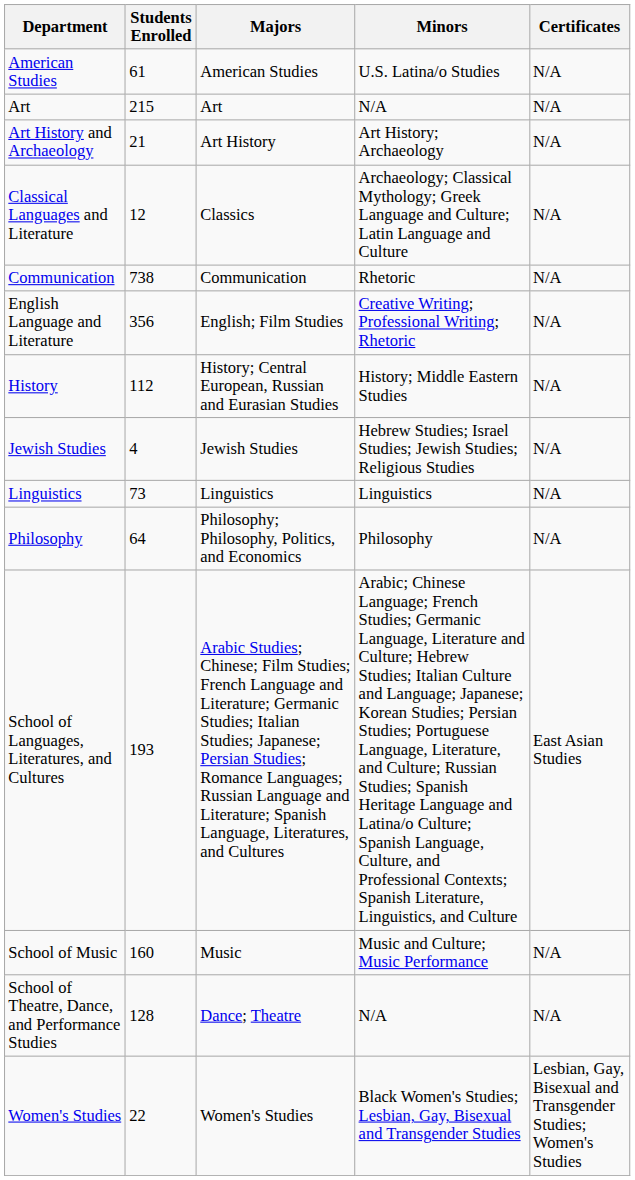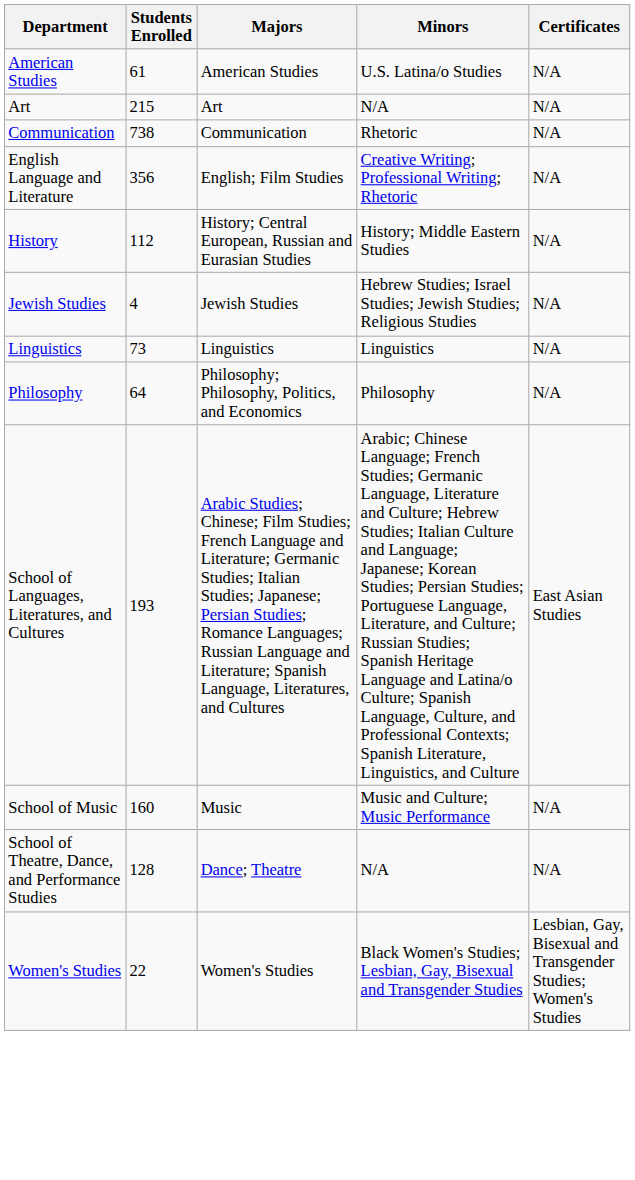 <table class="wikitable">
 <tr>
 <th>Department</th>
 <th>Students Enrolled</th>
 <th>Majors</th>
 <th>Minors</th>
 <th>Certificates</th>
 </tr>
 <tr>
 <td><a href='#'>American Studies</a></td>
 <td>61</td>
 <td>American Studies</td>
 <td>U.S. Latina/o Studies</td>
 <td>N/A</td>
 </tr>
 <tr>
 <td>Art</td>
 <td>215</td>
 <td>Art</td>
 <td>N/A</td>
-<td>N/A</td>
-</tr>
-<tr>
-<td><a href='#'>Art History</a> and <a href='#'>Archaeology</a></td>
-<td>21</td>
-<td>Art History</td>
-<td>Art History; Archaeology</td>
-<td>N/A</td>
-</tr>
-<tr>
-<td><a href='#'>Classical Languages</a> and Literature</td>
-<td>12</td>
-<td>Classics</td>
-<td>Archaeology; Classical Mythology; Greek Language and Culture; Latin Language and Culture</td>
 <td>N/A</td>
 </tr>
 <tr>
 <td><a href='#'>Communication</a></td>
 <td>738</td>
 <td>Communication</td>
 <td>Rhetoric</td>
 <td>N/A</td>
 </tr>
 <tr>
 <td>English Language and Literature</td>
 <td>356</td>
 <td>English; Film Studies</td>
 <td><a href='#'>Creative Writing</a>; <a href='#'>Professional Writing</a>; <a href='#'>Rhetoric</a></td>
 <td>N/A</td>
 </tr>
 <tr>
 <td><a href='#'>History</a></td>
 <td>112</td>
 <td>History; Central European, Russian and Eurasian Studies</td>
 <td>History; Middle Eastern Studies</td>
 <td>N/A</td>
 </tr>
 <tr>
 <td><a href='#'>Jewish Studies</a></td>
 <td>4</td>
 <td>Jewish Studies</td>
 <td>Hebrew Studies; Israel Studies; Jewish Studies; Religious Studies</td>
 <td>N/A</td>
 </tr>
 <tr>
 <td><a href='#'>Linguistics</a></td>
 <td>73</td>
 <td>Linguistics</td>
 <td>Linguistics</td>
 <td>N/A</td>
 </tr>
 <tr>
 <td><a href='#'>Philosophy</a></td>
 <td>64</td>
 <td>Philosophy; Philosophy, Politics, and Economics</td>
 <td>Philosophy</td>
 <td>N/A</td>
 </tr>
 <tr>
 <td>School of Languages, Literatures, and Cultures</td>
 <td>193</td>
 <td><a href='#'>Arabic Studies</a>; Chinese; Film Studies; French Language and Literature; Germanic Studies; Italian Studies; Japanese; <a href='#'>Persian Studies</a>; Romance Languages; Russian Language and Literature; Spanish Language, Literatures, and Cultures</td>
 <td>Arabic; Chinese Language; French Studies; Germanic Language, Literature and Culture; Hebrew Studies; Italian Culture and Language; Japanese; Korean Studies; Persian Studies; Portuguese Language, Literature, and Culture; Russian Studies; Spanish Heritage Language and Latina/o Culture; Spanish Language, Culture, and Professional Contexts; Spanish Literature, Linguistics, and Culture</td>
 <td>East Asian Studies</td>
 </tr>
 <tr>
 <td>School of Music</td>
 <td>160</td>
 <td>Music</td>
 <td>Music and Culture; <a href='#'>Music Performance</a></td>
 <td>N/A</td>
 </tr>
 <tr>
 <td>School of Theatre, Dance, and Performance Studies</td>
 <td>128</td>
 <td><a href='#'>Dance</a>; <a href='#'>Theatre</a></td>
 <td>N/A</td>
 <td>N/A</td>
 </tr>
 <tr>
 <td><a href='#'>Women's Studies</a></td>
 <td>22</td>
 <td>Women's Studies</td>
 <td>Black Women's Studies; <a href='#'>Lesbian, Gay, Bisexual and Transgender Studies</a></td>
 <td>Lesbian, Gay, Bisexual and Transgender Studies; Women's Studies</td>
 </tr>
 </table>
